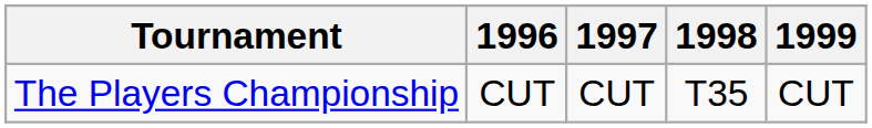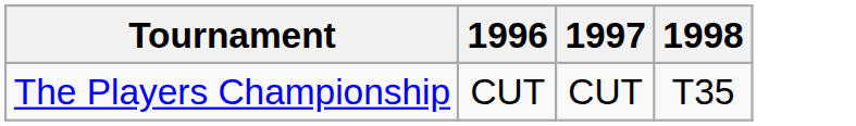 <table class="wikitable" style="font-size:95%;text-align:center;">
 <tr>
 <th>Tournament</th>
 <th>1996</th>
 <th>1997</th>
 <th>1998</th>
-<th>1999</th>
 </tr>
 <tr>
 <td align=left><a href='#'>The Players Championship</a></td>
 <td>CUT</td>
 <td>CUT</td>
 <td>T35</td>
-<td>CUT</td>
 </tr>
 </table>
